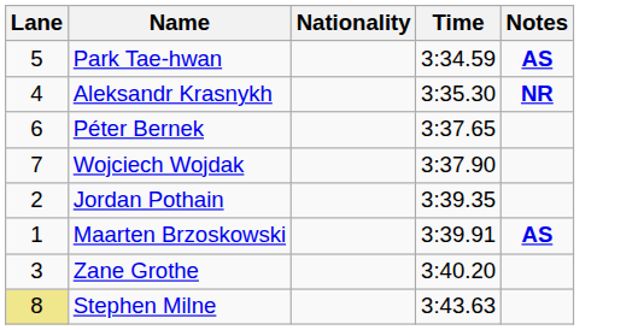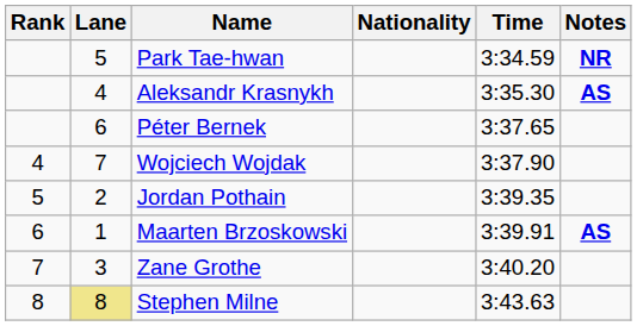 <table class="wikitable sortable" style="text-align:center">
 <tr>
+<th>Rank</th>
 <th>Lane</th>
 <th>Name</th>
 <th>Nationality</th>
 <th>Time</th>
 <th>Notes</th>
 </tr>
 <tr>
+<td></td>
 <td>5</td>
 <td align=left><a href='#'>Park Tae-hwan</a></td>
 <td align=left></td>
 <td>3:34.59</td>
-<td><strong><a href='#'>AS</a></strong></td>
+<td><strong><a href='#'>NR</a></strong></td>
 </tr>
 <tr>
+<td></td>
 <td>4</td>
 <td align=left><a href='#'>Aleksandr Krasnykh</a></td>
 <td align=left></td>
 <td>3:35.30</td>
-<td><strong><a href='#'>NR</a></strong></td>
+<td><strong><a href='#'>AS</a></strong></td>
 </tr>
 <tr>
+<td></td>
 <td>6</td>
 <td align=left><a href='#'>Péter Bernek</a></td>
 <td align=left></td>
 <td>3:37.65</td>
 <td></td>
 </tr>
 <tr>
+<td>4</td>
 <td>7</td>
 <td align=left><a href='#'>Wojciech Wojdak</a></td>
 <td align=left></td>
 <td>3:37.90</td>
 <td></td>
 </tr>
 <tr>
+<td>5</td>
 <td>2</td>
 <td align=left><a href='#'>Jordan Pothain</a></td>
 <td align=left></td>
 <td>3:39.35</td>
 <td></td>
 </tr>
 <tr>
+<td>6</td>
 <td>1</td>
 <td align=left><a href='#'>Maarten Brzoskowski</a></td>
 <td align=left></td>
 <td>3:39.91</td>
 <td><strong><a href='#'>AS</a></strong></td>
 </tr>
 <tr>
+<td>7</td>
 <td>3</td>
 <td align=left><a href='#'>Zane Grothe</a></td>
 <td align=left></td>
 <td>3:40.20</td>
 <td></td>
 </tr>
 <tr>
+<td>8</td>
 <td style="background: khaki;">8</td>
 <td align=left><a href='#'>Stephen Milne</a></td>
 <td align=left></td>
 <td>3:43.63</td>
 <td></td>
 </tr>
 </table>
